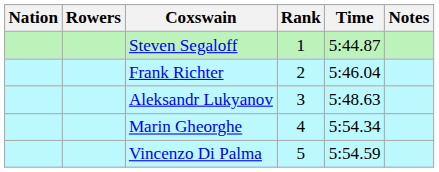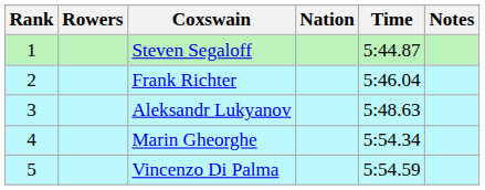 <table class="wikitable sortable" style="text-align:center">
 <tr>
-<th>Nation</th>
+<th>Rank</th>
 <th>Rowers</th>
 <th>Coxswain</th>
-<th>Rank</th>
+<th>Nation</th>
 <th>Time</th>
 <th>Notes</th>
 </tr>
 <tr bgcolor=bbf3bb>
-<td align=left></td>
+<td>1</td>
 <td></td>
 <td align=left><a href='#'>Steven Segaloff</a></td>
-<td>1</td>
+<td align=left></td>
 <td>5:44.87</td>
 <td></td>
 </tr>
 <tr bgcolor=bbf9ff>
-<td align=left></td>
+<td>2</td>
 <td></td>
 <td align=left><a href='#'>Frank Richter</a></td>
-<td>2</td>
+<td align=left></td>
 <td>5:46.04</td>
 <td></td>
 </tr>
 <tr bgcolor=bbf9ff>
-<td align=left></td>
+<td>3</td>
 <td></td>
 <td align="left"><a href='#'>Aleksandr Lukyanov</a></td>
-<td>3</td>
+<td align=left></td>
 <td>5:48.63</td>
 <td></td>
 </tr>
 <tr bgcolor=bbf9ff>
-<td align=left></td>
+<td>4</td>
 <td></td>
 <td align=left><a href='#'>Marin Gheorghe</a></td>
-<td>4</td>
+<td align=left></td>
 <td>5:54.34</td>
 <td></td>
 </tr>
 <tr bgcolor=bbf9ff>
-<td align=left></td>
+<td>5</td>
 <td></td>
 <td align=left><a href='#'>Vincenzo Di Palma</a></td>
-<td>5</td>
+<td align=left></td>
 <td>5:54.59</td>
 <td></td>
 </tr>
 </table>
